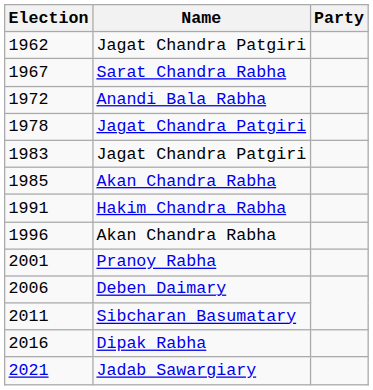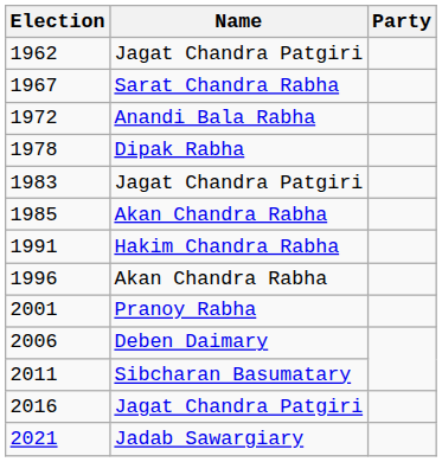 <table class="wikitable sortable">
 <tr>
 <th>Election</th>
 <th>Name</th>
 <th colspan=2>Party</th>
 </tr>
 <tr>
 <td>1962</td>
 <td>Jagat Chandra Patgiri</td>
 <td></td>
 </tr>
 <tr>
 <td>1967</td>
 <td><a href='#'>Sarat Chandra Rabha</a></td>
 <td></td>
 </tr>
 <tr>
 <td>1972</td>
 <td><a href='#'>Anandi Bala Rabha</a></td>
 <td></td>
 </tr>
 <tr>
 <td>1978</td>
-<td><a href='#'>Jagat Chandra Patgiri</a></td>
+<td><a href='#'>Dipak Rabha</a></td>
 <td></td>
 </tr>
 <tr>
 <td>1983</td>
 <td>Jagat Chandra Patgiri</td>
 <td></td>
 </tr>
 <tr>
 <td>1985</td>
 <td><a href='#'>Akan Chandra Rabha</a></td>
 <td></td>
 </tr>
 <tr>
 <td>1991</td>
 <td><a href='#'>Hakim Chandra Rabha</a></td>
 <td></td>
 </tr>
 <tr>
 <td>1996</td>
 <td>Akan Chandra Rabha</td>
 <td></td>
 </tr>
 <tr>
 <td>2001</td>
 <td><a href='#'>Pranoy Rabha</a></td>
 <td></td>
 </tr>
 <tr>
 <td>2006</td>
 <td><a href='#'>Deben Daimary</a></td>
 </tr>
 <tr>
 <td>2011</td>
 <td><a href='#'>Sibcharan Basumatary</a></td>
 </tr>
 <tr>
 <td>2016</td>
-<td><a href='#'>Dipak Rabha</a></td>
+<td><a href='#'>Jagat Chandra Patgiri</a></td>
 <td></td>
 </tr>
 <tr>
 <td><a href='#'>2021</a></td>
 <td><a href='#'>Jadab Sawargiary</a></td>
 <td></td>
 </tr>
 </table>
